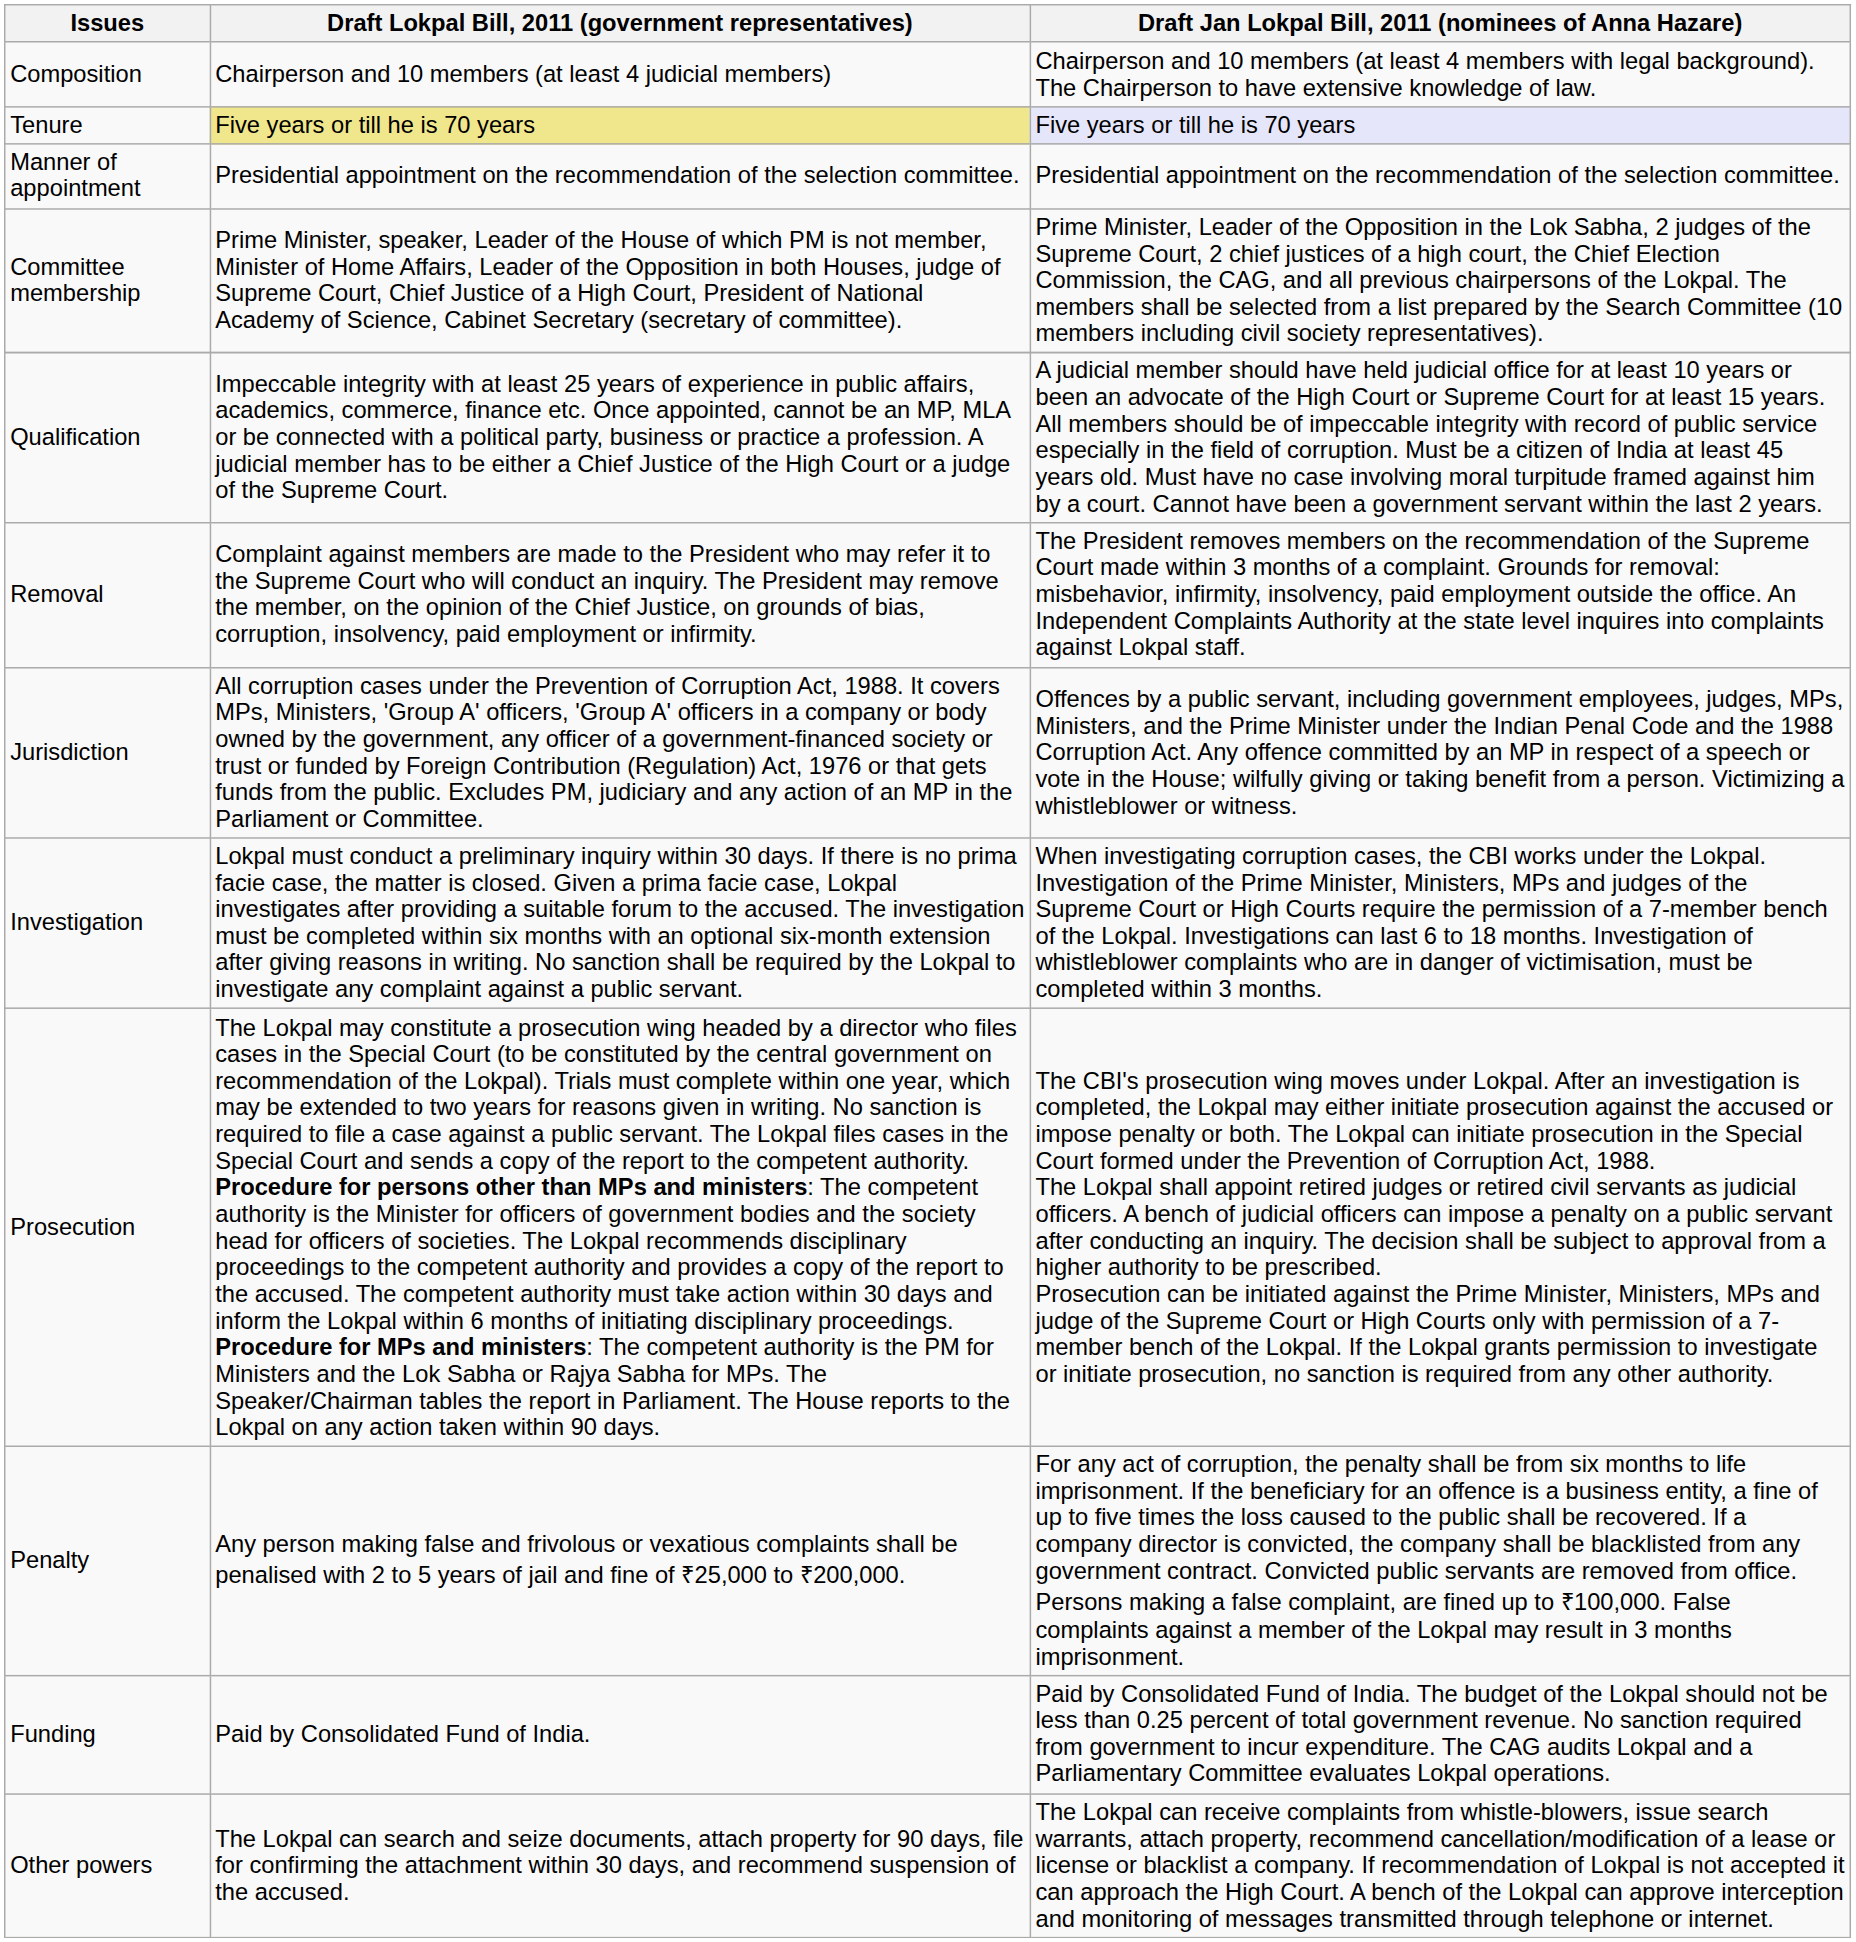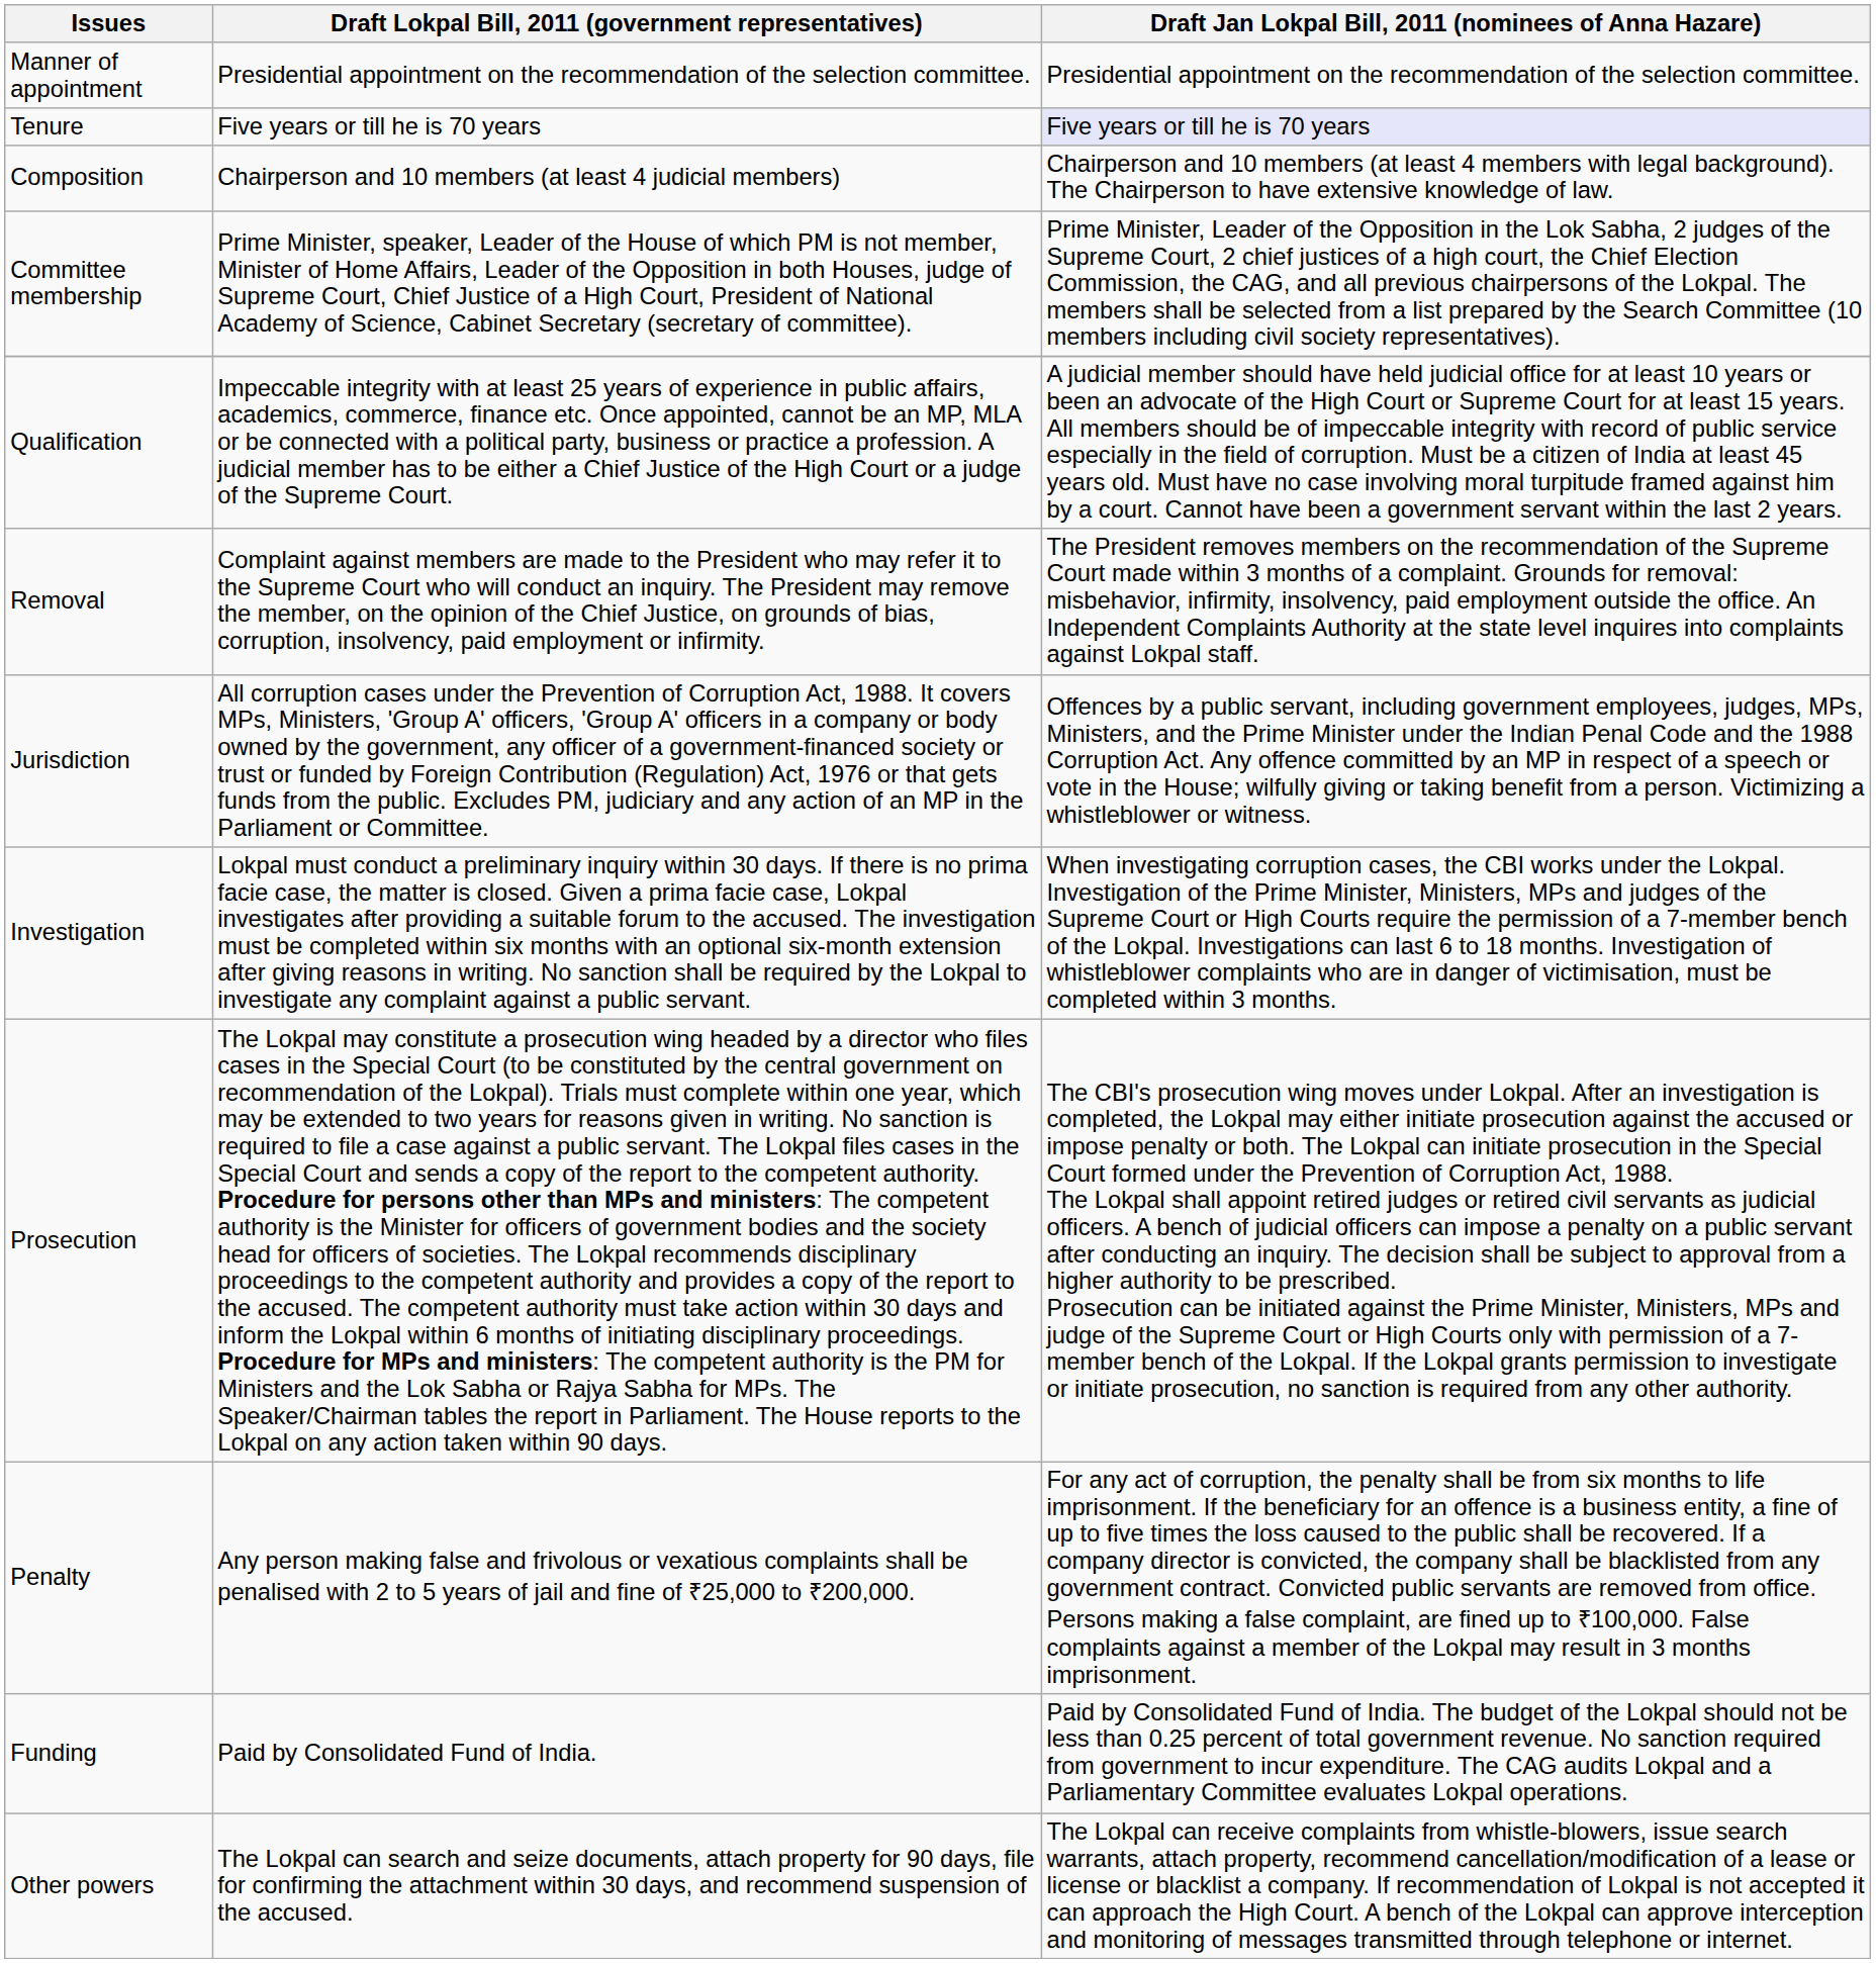 <table class="wikitable">
 <tr>
 <th width="10%">Issues</th>
 <th width="40%">Draft Lokpal Bill, 2011 (government representatives)</th>
 <th width="40%">Draft Jan Lokpal Bill, 2011 (nominees of Anna Hazare)</th>
 </tr>
 <tr style="text-align:left;">
+<td>Manner of appointment</td>
+<td>Presidential appointment on the recommendation of the selection committee.</td>
+<td>Presidential appointment on the recommendation of the selection committee.</td>
+</tr>
+<tr style="text-align:left;">
+<td>Tenure</td>
+<td>Five years or till he is 70 years</td>
+<td style="background: lavender;">Five years or till he is 70 years</td>
+</tr>
+<tr style="text-align:left;">
 <td>Composition</td>
 <td>Chairperson and 10 members (at least 4 judicial members)</td>
 <td>Chairperson and 10 members (at least 4 members with legal background). The Chairperson to have extensive knowledge of law.</td>
-</tr>
-<tr style="text-align:left;">
-<td>Tenure</td>
-<td style="background: khaki;">Five years or till he is 70 years</td>
-<td style="background: lavender;">Five years or till he is 70 years</td>
-</tr>
-<tr style="text-align:left;">
-<td>Manner of appointment</td>
-<td>Presidential appointment on the recommendation of the selection committee.</td>
-<td>Presidential appointment on the recommendation of the selection committee.</td>
 </tr>
 <tr>
 <td>Committee membership</td>
 <td>Prime Minister, speaker, Leader of the House of which PM is not member, Minister of Home Affairs, Leader of the Opposition in both Houses, judge of Supreme Court, Chief Justice of a High Court, President of National Academy of Science, Cabinet Secretary (secretary of committee).</td>
 <td>Prime Minister, Leader of the Opposition in the Lok Sabha, 2 judges of the Supreme Court, 2 chief justices of a high court, the Chief Election Commission, the CAG, and all previous chairpersons of the Lokpal. The members shall be selected from a list prepared by the Search Committee (10 members including civil society representatives).</td>
 </tr>
 <tr>
 </tr>
 <tr style="text-align:left;">
 <td>Qualification</td>
 <td>Impeccable integrity with at least 25 years of experience in public affairs, academics, commerce, finance etc. Once appointed, cannot be an MP, MLA or be connected with a political party, business or practice a profession. A judicial member has to be either a Chief Justice of the High Court or a judge of the Supreme Court.</td>
 <td>A judicial member should have held judicial office for at least 10 years or been an advocate of the High Court or Supreme Court for at least 15 years. All members should be of impeccable integrity with record of public service especially in the field of corruption. Must be a citizen of India at least 45 years old. Must have no case involving moral turpitude framed against him by a court. Cannot have been a government servant within the last 2 years.</td>
 </tr>
 <tr style="text-align:left;">
 <td>Removal</td>
 <td>Complaint against members are made to the President who may refer it to the Supreme Court who will conduct an inquiry. The President may remove the member, on the opinion of the Chief Justice, on grounds of bias, corruption, insolvency, paid employment or infirmity.</td>
 <td>The President removes members on the recommendation of the Supreme Court made within 3 months of a complaint. Grounds for removal: misbehavior, infirmity, insolvency, paid employment outside the office. An Independent Complaints Authority at the state level inquires into complaints against Lokpal staff.</td>
 </tr>
 <tr style="text-align:left;">
 <td>Jurisdiction</td>
 <td>All corruption cases under the Prevention of Corruption Act, 1988. It covers MPs, Ministers, 'Group A' officers, 'Group A' officers in a company or body owned by the government, any officer of a government-financed society or trust or funded by Foreign Contribution (Regulation) Act, 1976 or that gets funds from the public. Excludes PM, judiciary and any action of an MP in the Parliament or Committee.</td>
 <td>Offences by a public servant, including government employees, judges, MPs, Ministers, and the Prime Minister under the Indian Penal Code and the 1988 Corruption Act. Any offence committed by an MP in respect of a speech or vote in the House; wilfully giving or taking benefit from a person. Victimizing a whistleblower or witness.</td>
 </tr>
 <tr style="text-align:left;">
 <td>Investigation</td>
 <td>Lokpal must conduct a preliminary inquiry within 30 days. If there is no prima facie case, the matter is closed. Given a prima facie case, Lokpal investigates after providing a suitable forum to the accused. The investigation must be completed within six months with an optional six-month extension after giving reasons in writing. No sanction shall be required by the Lokpal to investigate any complaint against a public servant.</td>
 <td>When investigating corruption cases, the CBI works under the Lokpal. Investigation of the Prime Minister, Ministers, MPs and judges of the Supreme Court or High Courts require the permission of a 7-member bench of the Lokpal. Investigations can last 6 to 18 months. Investigation of whistleblower complaints who are in danger of victimisation, must be completed within 3 months.</td>
 </tr>
 <tr style="text-align:left;">
 <td>Prosecution</td>
 <td>The Lokpal may constitute a prosecution wing headed by a director who files cases in the Special Court (to be constituted by the central government on recommendation of the Lokpal). Trials must complete within one year, which may be extended to two years for reasons given in writing. No sanction is required to file a case against a public servant. The Lokpal files cases in the Special Court and sends a copy of the report to the competent authority.<br><strong>Procedure for persons other than MPs and ministers</strong>:  The competent authority is the Minister for officers of government bodies and the society head for officers of societies. The Lokpal recommends disciplinary proceedings to the competent authority and provides a copy of the report to the accused. The competent authority must take action within 30 days and inform the Lokpal within 6 months of initiating disciplinary proceedings.<br><strong>Procedure for MPs and ministers</strong>: The competent authority is the PM for Ministers and the Lok Sabha or Rajya Sabha for MPs. The Speaker/Chairman tables the report in Parliament. The House reports to the Lokpal on any action taken within 90 days.</td>
 <td>The CBI's prosecution wing moves under Lokpal. After an investigation is completed, the Lokpal may either initiate prosecution against the accused or impose penalty or both. The Lokpal can initiate prosecution in the Special Court formed under the Prevention of Corruption Act, 1988.<br>The Lokpal shall appoint retired judges or retired civil servants as judicial officers. A bench of judicial officers can impose a penalty on a public servant after conducting an inquiry. The decision shall be subject to approval from a higher authority to be prescribed.<br>Prosecution can be initiated against the Prime Minister, Ministers, MPs and judge of the Supreme Court or High Courts only with permission of a 7-member bench of the Lokpal. If the Lokpal grants permission to investigate or initiate prosecution, no sanction is required from any other authority.</td>
 </tr>
 <tr style="text-align:left;">
 <td>Penalty</td>
 <td>Any person making false and frivolous or vexatious complaints shall be penalised with 2 to 5 years of jail and fine of ₹25,000 to ₹200,000.</td>
 <td>For any act of corruption, the penalty shall be from six months to life imprisonment. If the beneficiary for an offence is a business entity, a fine of up to five times the loss caused to the public shall be recovered. If a company director is convicted, the company shall be blacklisted from any government contract. Convicted public servants are removed from office. Persons making a false complaint, are fined up to ₹100,000. False complaints against a member of the Lokpal may result in 3 months imprisonment.</td>
 </tr>
 <tr style="text-align:left;">
 <td>Funding</td>
 <td>Paid by Consolidated Fund of India.</td>
 <td>Paid by Consolidated Fund of India. The budget of the Lokpal should not be less than 0.25 percent of total government revenue. No sanction required from government to incur expenditure. The CAG audits Lokpal and a Parliamentary Committee evaluates Lokpal operations.</td>
 </tr>
 <tr style="text-align:left;">
 <td>Other powers</td>
 <td>The Lokpal can search and seize documents, attach property for 90 days, file for confirming the attachment within 30 days, and recommend suspension of the accused.</td>
 <td>The Lokpal can receive complaints from whistle-blowers, issue search warrants, attach property, recommend cancellation/modification of a lease or license or blacklist a company. If recommendation of Lokpal is not accepted it can approach the High Court. A bench of the Lokpal can approve interception and monitoring of messages transmitted through telephone or internet.</td>
 </tr>
 </table>
